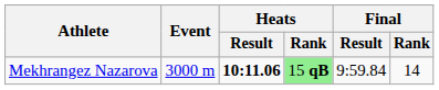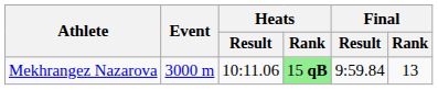 <table class="wikitable" style="font-size:90%">
 <tr>
 <th rowspan=2>Athlete</th>
 <th rowspan=2>Event</th>
 <th colspan=2>Heats</th>
 <th colspan=2>Final</th>
 </tr>
 <tr style="font-size:95%">
 <th>Result</th>
 <th>Rank</th>
 <th>Result</th>
 <th>Rank</th>
 </tr>
 <tr align=center>
 <td align=left><a href='#'>Mekhrangez Nazarova</a></td>
 <td align=left><a href='#'>3000 m</a></td>
-<td><strong>10:11.06</strong></td>
+<td>10:11.06</td>
 <td style="background: lightgreen;">15 <strong>qB</strong></td>
 <td>9:59.84</td>
-<td>14</td>
+<td>13</td>
 </tr>
 </table>
